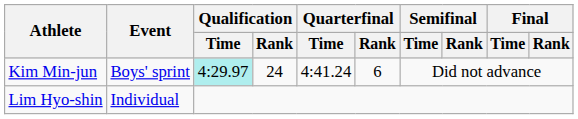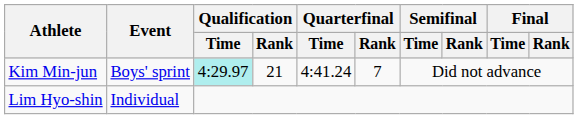 <table class="wikitable" style="font-size:90%">
 <tr>
 <th rowspan="2">Athlete</th>
 <th rowspan="2">Event</th>
 <th colspan="2">Qualification</th>
 <th colspan="2">Quarterfinal</th>
 <th colspan="2">Semifinal</th>
 <th colspan="2">Final</th>
 </tr>
 <tr style="font-size:95%">
 <th>Time</th>
 <th>Rank</th>
 <th>Time</th>
 <th>Rank</th>
 <th>Time</th>
 <th>Rank</th>
 <th>Time</th>
 <th>Rank</th>
 </tr>
 <tr align=center>
 <td align=left><a href='#'>Kim Min-jun</a></td>
 <td align=left><a href='#'>Boys' sprint</a></td>
 <td style="background: paleturquoise;">4:29.97</td>
-<td>24</td>
+<td>21</td>
 <td>4:41.24</td>
-<td>6</td>
+<td>7</td>
 <td colspan=4>Did not advance</td>
 </tr>
 <tr align=center>
 <td align=left><a href='#'>Lim Hyo-shin</a></td>
 <td align=left><a href='#'>Individual</a></td>
 <td colspan=8></td>
 </tr>
 </table>
